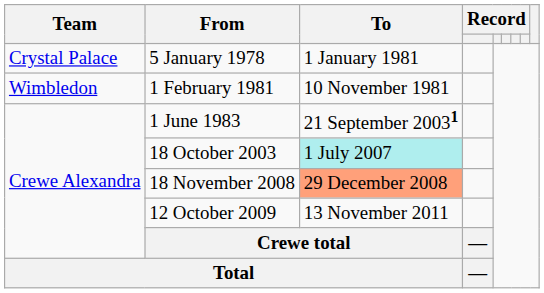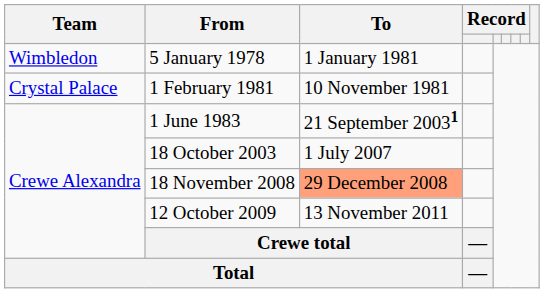 <table class=wikitable style="text-align: center">
 <tr>
 <th rowspan=2>Team</th>
 <th rowspan=2>From</th>
 <th rowspan=2>To</th>
 <th colspan=5>Record</th>
 <th rowspan=2></th>
 </tr>
 <tr>
 <th></th>
 <th></th>
 <th></th>
 <th></th>
 <th></th>
 </tr>
 <tr>
-<td align=left><a href='#'>Crystal Palace</a></td>
+<td align=left><a href='#'>Wimbledon</a></td>
 <td align=left>5 January 1978</td>
 <td align=left>1 January 1981<br></td>
 <td></td>
 </tr>
 <tr>
-<td align=left><a href='#'>Wimbledon</a></td>
+<td align=left><a href='#'>Crystal Palace</a></td>
 <td align=left>1 February 1981</td>
 <td align=left>10 November 1981<br></td>
 <td></td>
 </tr>
 <tr>
 <td rowspan=5><a href='#'>Crewe Alexandra</a></td>
 <td align=left>1 June 1983</td>
 <td align=left>21 September 2003<sup><span><strong>1</strong></span></sup><br></td>
 <td></td>
 </tr>
 <tr>
 <td align=left>18 October 2003</td>
-<td align=left style="background: paleturquoise;">1 July 2007<br></td>
+<td align=left>1 July 2007<br></td>
 <td></td>
 </tr>
 <tr>
 <td align=left>18 November 2008</td>
 <td align=left style="background: lightsalmon;">29 December 2008<br></td>
 <td></td>
 </tr>
 <tr>
 <td align=left>12 October 2009</td>
 <td align=left>13 November 2011<br></td>
 <td></td>
 </tr>
 <tr>
 <th colspan=2>Crewe total<br></th>
 <th>—</th>
 </tr>
 <tr>
 <th colspan=3>Total<br></th>
 <th>—</th>
 </tr>
 </table>
